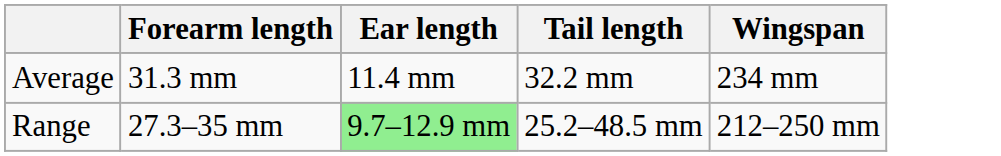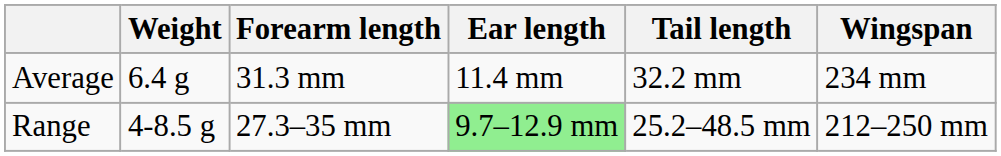 <table class="wikitable">
 <tr>
 <th></th>
+<th>Weight</th>
 <th>Forearm length</th>
 <th>Ear length</th>
 <th>Tail length</th>
 <th>Wingspan</th>
 </tr>
 <tr>
 <td>Average</td>
+<td>6.4 g</td>
 <td>31.3 mm</td>
 <td>11.4 mm</td>
 <td>32.2 mm</td>
 <td>234 mm</td>
 </tr>
 <tr>
 <td>Range</td>
+<td>4-8.5 g</td>
 <td>27.3–35 mm</td>
 <td style="background: lightgreen;">9.7–12.9 mm</td>
 <td>25.2–48.5 mm</td>
 <td>212–250 mm</td>
 </tr>
 </table>
